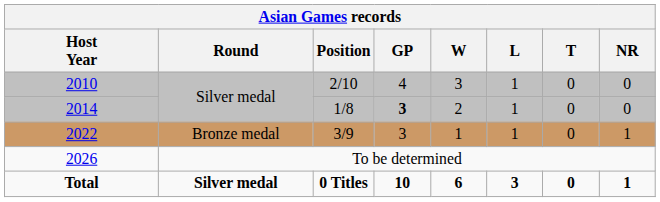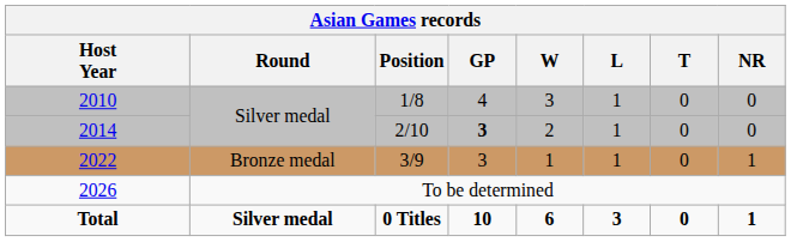 <table class="wikitable" style="text-align: center; width=900px;">
 <tr>
 <th colspan=9><a href='#'>Asian Games</a> records</th>
 </tr>
 <tr>
 <th width=150>Host<br>Year</th>
 <th width=150>Round</th>
 <th width=50>Position</th>
 <th width=50>GP</th>
 <th width=50>W</th>
 <th width=50>L</th>
 <th width=50>T</th>
 <th width=50>NR</th>
 </tr>
 <tr style="background:silver;">
 <td> <a href='#'>2010</a></td>
 <td rowspan=2>Silver medal</td>
-<td>2/10</td>
+<td>1/8</td>
 <td>4</td>
 <td>3</td>
 <td>1</td>
 <td>0</td>
 <td>0</td>
 </tr>
 <tr style="background:silver;">
 <td> <a href='#'>2014</a></td>
-<td>1/8</td>
+<td>2/10</td>
 <td><strong>3</strong></td>
 <td>2</td>
 <td>1</td>
 <td>0</td>
 <td>0</td>
 </tr>
 <tr style="background:#cc9966">
 <td> <a href='#'>2022</a></td>
 <td>Bronze medal</td>
 <td>3/9</td>
 <td>3</td>
 <td>1</td>
 <td>1</td>
 <td>0</td>
 <td>1</td>
 </tr>
 <tr>
 <td> <a href='#'>2026</a></td>
 <td colspan=8>To be determined</td>
 </tr>
 <tr>
 <td><strong>Total</strong></td>
 <td><strong>Silver medal</strong></td>
 <td><strong>0 Titles</strong></td>
 <td><strong>10</strong></td>
 <td><strong>6</strong></td>
 <td><strong>3</strong></td>
 <td><strong>0</strong></td>
 <td><strong>1</strong></td>
 </tr>
 </table>
